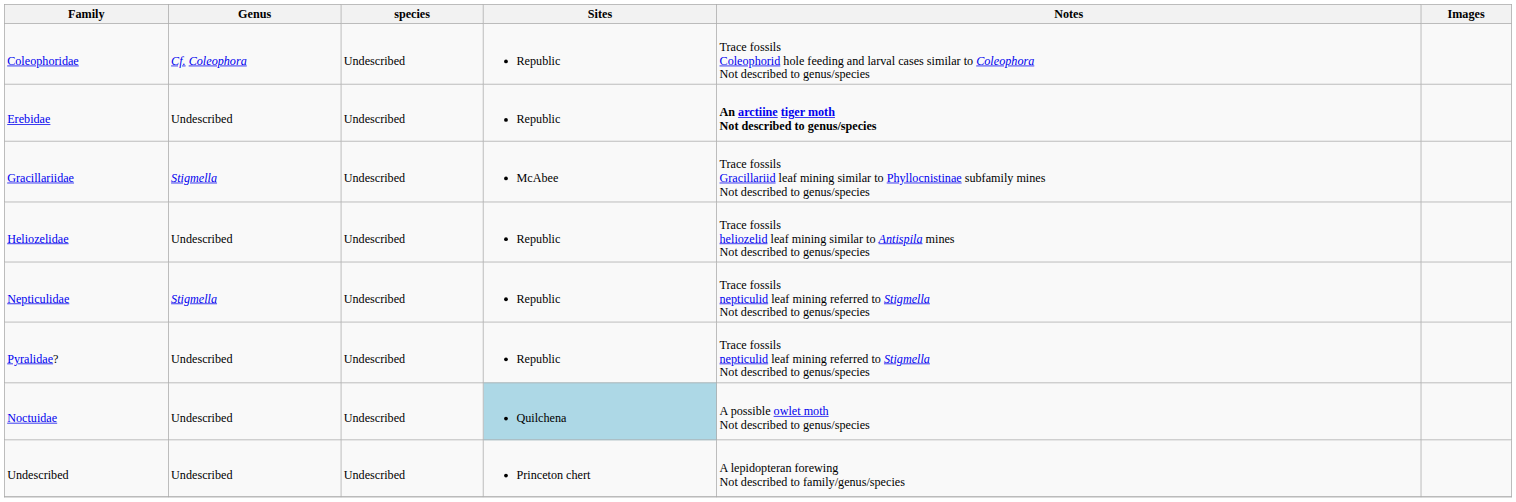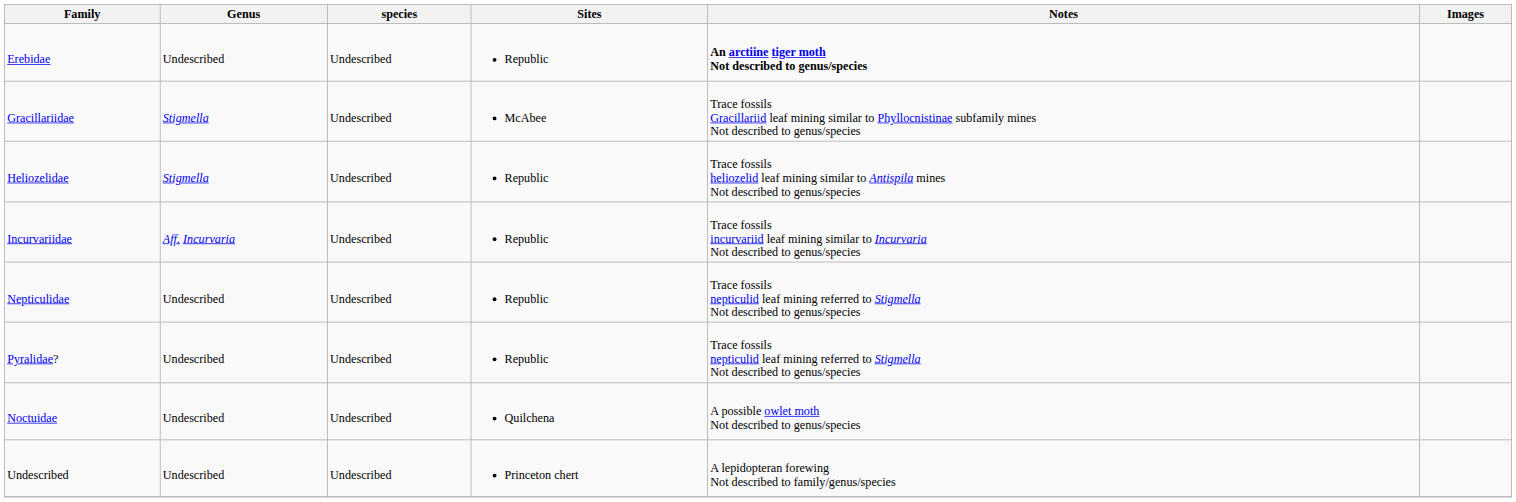 <table class="wikitable sortable"  style="margin:auto; width:100%;">
 <tr>
 <th>Family</th>
 <th>Genus</th>
 <th>species</th>
 <th>Sites</th>
 <th>Notes</th>
 <th>Images</th>
-</tr>
-<tr>
-<td><br><a href='#'>Coleophoridae</a></td>
-<td><br><em><a href='#'>Cf.</a></em> <em><a href='#'>Coleophora</a></em></td>
-<td><br>Undescribed</td>
-<td><br><ul><li>Republic</li></ul></td>
-<td><br>Trace fossils<br><a href='#'>Coleophorid</a> hole feeding and larval cases similar to <em><a href='#'>Coleophora</a></em><br>Not described to genus/species</td>
-<td></td>
 </tr>
 <tr>
 <td><br><a href='#'>Erebidae</a></td>
 <td><br>Undescribed</td>
 <td><br>Undescribed</td>
 <td><br><ul><li>Republic</li></ul></td>
 <td><strong><br>An <a href='#'>arctiine</a> <a href='#'>tiger moth</a><br> Not described to genus/species</strong></td>
 <td><br></td>
 </tr>
 <tr>
 <td><br><a href='#'>Gracillariidae</a></td>
 <td><br><em><a href='#'>Stigmella</a></em></td>
 <td><br>Undescribed</td>
 <td><br><ul><li>McAbee</li></ul></td>
 <td><br>Trace fossils<br><a href='#'>Gracillariid</a> leaf mining similar to <a href='#'>Phyllocnistinae</a> subfamily mines<br>Not described to genus/species</td>
 <td></td>
 </tr>
 <tr>
 <td><br><a href='#'>Heliozelidae</a></td>
-<td><br>Undescribed</td>
+<td><br><em><a href='#'>Stigmella</a></em></td>
 <td><br>Undescribed</td>
 <td><br><ul><li>Republic</li></ul></td>
 <td><br>Trace fossils<br><a href='#'>heliozelid</a> leaf mining similar to <em><a href='#'>Antispila</a></em> mines<br>Not described to genus/species</td>
 <td></td>
 </tr>
 <tr>
+<td><br><a href='#'>Incurvariidae</a></td>
+<td><br><em><a href='#'>Aff.</a></em> <em><a href='#'>Incurvaria</a></em></td>
+<td><br>Undescribed</td>
+<td><br><ul><li>Republic</li></ul></td>
+<td><br>Trace fossils<br><a href='#'>incurvariid</a> leaf mining similar to <em><a href='#'>Incurvaria</a></em><br>Not described to genus/species</td>
+<td></td>
+</tr>
+<tr>
 <td><br><a href='#'>Nepticulidae</a></td>
-<td><br><em><a href='#'>Stigmella</a></em></td>
+<td><br>Undescribed</td>
 <td><br>Undescribed</td>
 <td><br><ul><li>Republic</li></ul></td>
 <td><br>Trace fossils<br><a href='#'>nepticulid</a> leaf mining referred to <em><a href='#'>Stigmella</a></em><br>Not described to genus/species</td>
 <td></td>
 </tr>
 <tr>
 <td><br><a href='#'>Pyralidae</a>?</td>
 <td><br>Undescribed</td>
 <td><br>Undescribed</td>
 <td><br><ul><li>Republic</li></ul></td>
 <td><br>Trace fossils<br><a href='#'>nepticulid</a> leaf mining referred to <em><a href='#'>Stigmella</a></em><br>Not described to genus/species</td>
 <td></td>
 </tr>
 <tr>
 <td><br><a href='#'>Noctuidae</a></td>
 <td><br>Undescribed</td>
 <td><br>Undescribed</td>
-<td style="background: lightblue;"><br><ul><li>Quilchena</li></ul></td>
+<td><br><ul><li>Quilchena</li></ul></td>
 <td><br>A possible <a href='#'>owlet moth</a><br>Not described to genus/species</td>
 <td></td>
 </tr>
 <tr>
 <td><br>Undescribed</td>
 <td><br>Undescribed</td>
 <td><br>Undescribed</td>
 <td><br><ul><li>Princeton chert</li></ul></td>
 <td><br>A lepidopteran forewing<br>Not described to family/genus/species</td>
 <td></td>
 </tr>
 <tr>
 </tr>
 </table>
